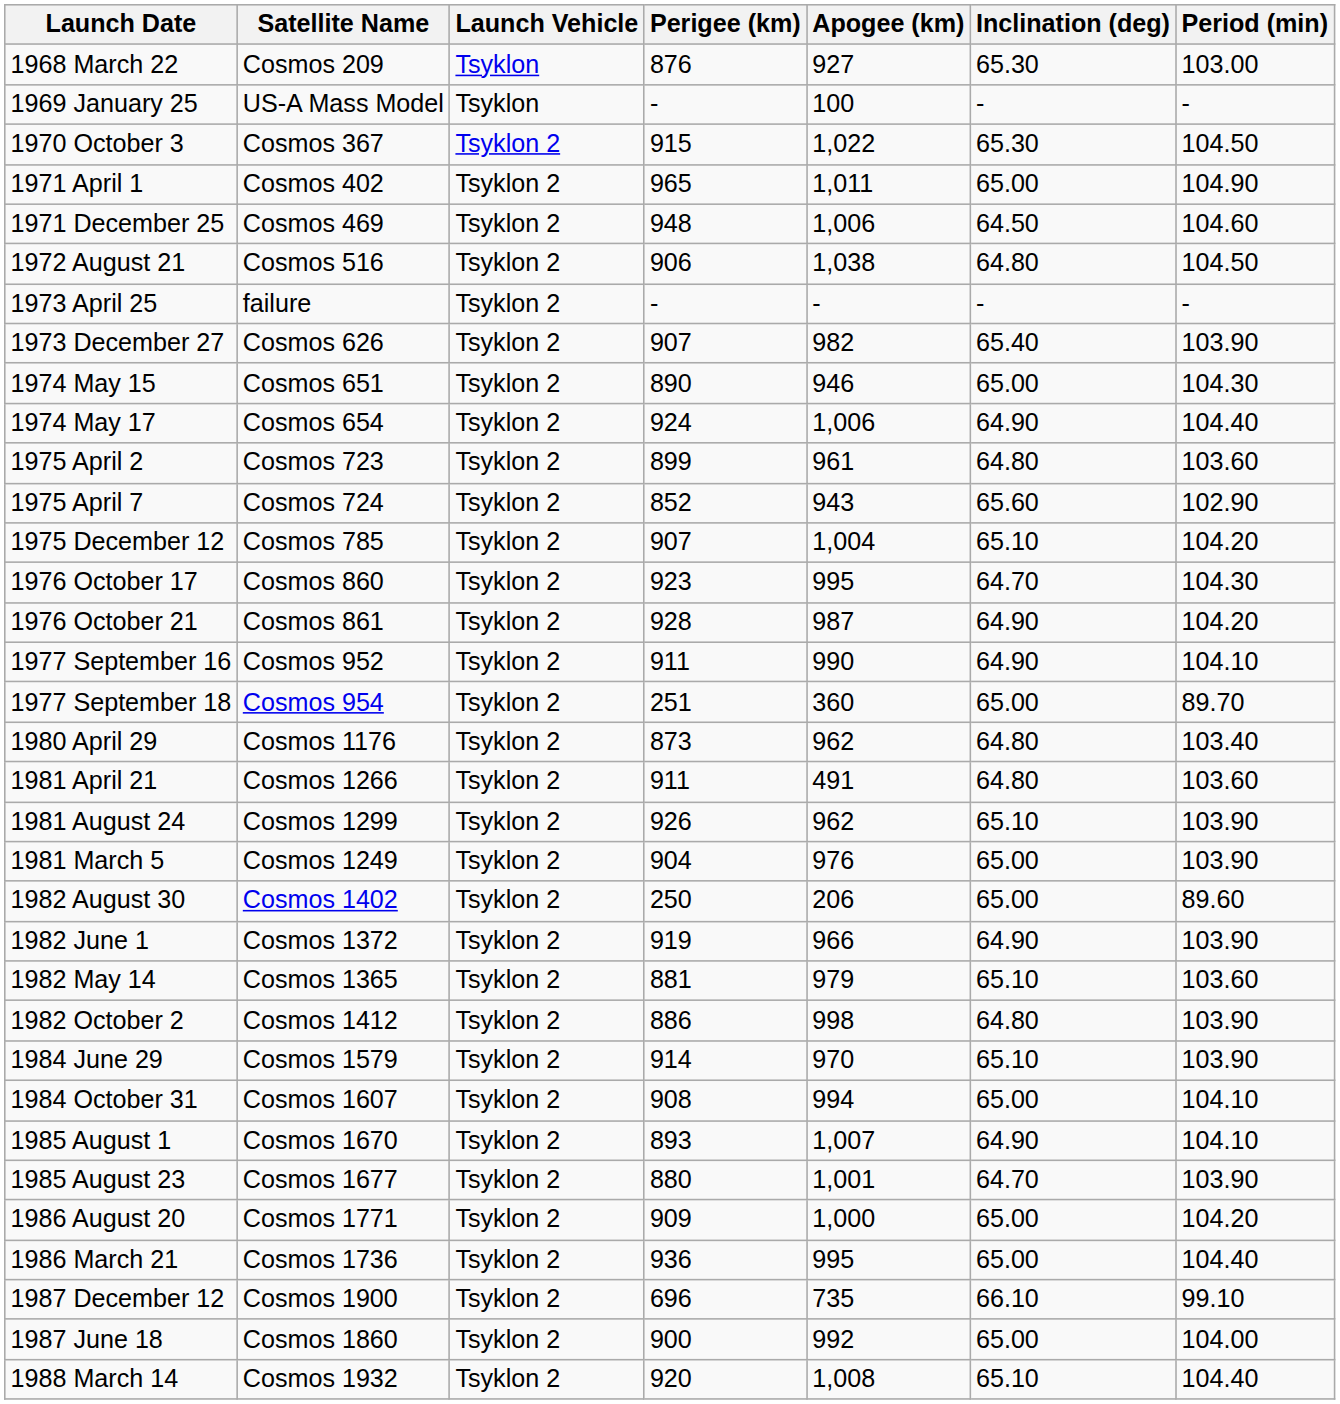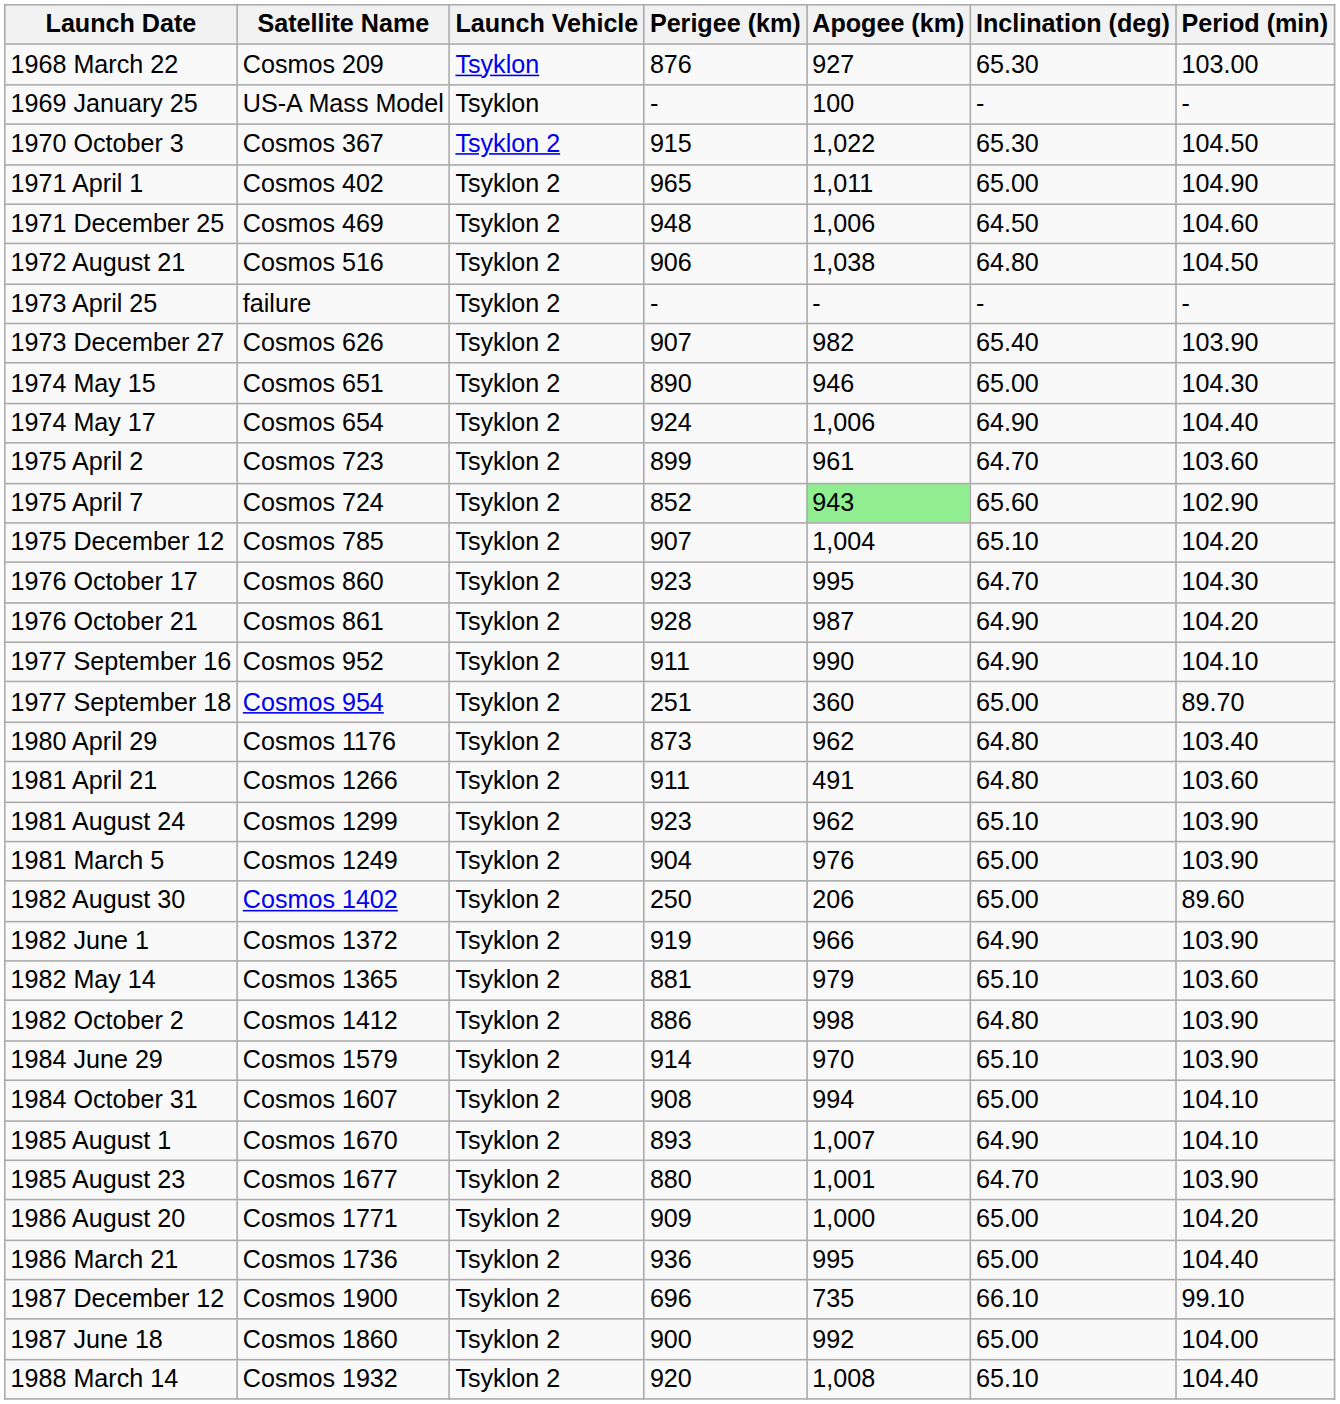 <table class="wikitable sortable">
 <tr>
 <th>Launch Date</th>
 <th>Satellite Name</th>
 <th>Launch Vehicle</th>
 <th>Perigee (km)</th>
 <th>Apogee (km)</th>
 <th>Inclination (deg)</th>
 <th>Period (min)</th>
 </tr>
 <tr>
 <td>1968 March 22</td>
 <td>Cosmos 209</td>
 <td><a href='#'>Tsyklon</a></td>
 <td>876</td>
 <td>927</td>
 <td>65.30</td>
 <td>103.00</td>
 </tr>
 <tr>
 <td>1969 January 25</td>
 <td>US-A Mass Model</td>
 <td>Tsyklon</td>
 <td>-</td>
 <td>100</td>
 <td>-</td>
 <td>-</td>
 </tr>
 <tr>
 <td>1970 October 3</td>
 <td>Cosmos 367</td>
 <td><a href='#'>Tsyklon 2</a></td>
 <td>915</td>
 <td>1,022</td>
 <td>65.30</td>
 <td>104.50</td>
 </tr>
 <tr>
 <td>1971 April 1</td>
 <td>Cosmos 402</td>
 <td>Tsyklon 2</td>
 <td>965</td>
 <td>1,011</td>
 <td>65.00</td>
 <td>104.90</td>
 </tr>
 <tr>
 <td>1971 December 25</td>
 <td>Cosmos 469</td>
 <td>Tsyklon 2</td>
 <td>948</td>
 <td>1,006</td>
 <td>64.50</td>
 <td>104.60</td>
 </tr>
 <tr>
 <td>1972 August 21</td>
 <td>Cosmos 516</td>
 <td>Tsyklon 2</td>
 <td>906</td>
 <td>1,038</td>
 <td>64.80</td>
 <td>104.50</td>
 </tr>
 <tr>
 <td>1973 April 25</td>
 <td>failure</td>
 <td>Tsyklon 2</td>
 <td>-</td>
 <td>-</td>
 <td>-</td>
 <td>-</td>
 </tr>
 <tr>
 <td>1973 December 27</td>
 <td>Cosmos 626</td>
 <td>Tsyklon 2</td>
 <td>907</td>
 <td>982</td>
 <td>65.40</td>
 <td>103.90</td>
 </tr>
 <tr>
 <td>1974 May 15</td>
 <td>Cosmos 651</td>
 <td>Tsyklon 2</td>
 <td>890</td>
 <td>946</td>
 <td>65.00</td>
 <td>104.30</td>
 </tr>
 <tr>
 <td>1974 May 17</td>
 <td>Cosmos 654</td>
 <td>Tsyklon 2</td>
 <td>924</td>
 <td>1,006</td>
 <td>64.90</td>
 <td>104.40</td>
 </tr>
 <tr>
 <td>1975 April 2</td>
 <td>Cosmos 723</td>
 <td>Tsyklon 2</td>
 <td>899</td>
 <td>961</td>
-<td>64.80</td>
+<td>64.70</td>
 <td>103.60</td>
 </tr>
 <tr>
 <td>1975 April 7</td>
 <td>Cosmos 724</td>
 <td>Tsyklon 2</td>
 <td>852</td>
-<td>943</td>
+<td style="background: lightgreen;">943</td>
 <td>65.60</td>
 <td>102.90</td>
 </tr>
 <tr>
 <td>1975 December 12</td>
 <td>Cosmos 785</td>
 <td>Tsyklon 2</td>
 <td>907</td>
 <td>1,004</td>
 <td>65.10</td>
 <td>104.20</td>
 </tr>
 <tr>
 <td>1976 October 17</td>
 <td>Cosmos 860</td>
 <td>Tsyklon 2</td>
 <td>923</td>
 <td>995</td>
 <td>64.70</td>
 <td>104.30</td>
 </tr>
 <tr>
 <td>1976 October 21</td>
 <td>Cosmos 861</td>
 <td>Tsyklon 2</td>
 <td>928</td>
 <td>987</td>
 <td>64.90</td>
 <td>104.20</td>
 </tr>
 <tr>
 <td>1977 September 16</td>
 <td>Cosmos 952</td>
 <td>Tsyklon 2</td>
 <td>911</td>
 <td>990</td>
 <td>64.90</td>
 <td>104.10</td>
 </tr>
 <tr>
 <td>1977 September 18</td>
 <td><a href='#'>Cosmos 954</a></td>
 <td>Tsyklon 2</td>
 <td>251</td>
 <td>360</td>
 <td>65.00</td>
 <td>89.70</td>
 </tr>
 <tr>
 <td>1980 April 29</td>
 <td>Cosmos 1176</td>
 <td>Tsyklon 2</td>
 <td>873</td>
 <td>962</td>
 <td>64.80</td>
 <td>103.40</td>
 </tr>
 <tr>
 <td>1981 April 21</td>
 <td>Cosmos 1266</td>
 <td>Tsyklon 2</td>
 <td>911</td>
 <td>491</td>
 <td>64.80</td>
 <td>103.60</td>
 </tr>
 <tr>
 <td>1981 August 24</td>
 <td>Cosmos 1299</td>
 <td>Tsyklon 2</td>
-<td>926</td>
+<td>923</td>
 <td>962</td>
 <td>65.10</td>
 <td>103.90</td>
 </tr>
 <tr>
 <td>1981 March 5</td>
 <td>Cosmos 1249</td>
 <td>Tsyklon 2</td>
 <td>904</td>
 <td>976</td>
 <td>65.00</td>
 <td>103.90</td>
 </tr>
 <tr>
 <td>1982 August 30</td>
 <td><a href='#'>Cosmos 1402</a></td>
 <td>Tsyklon 2</td>
 <td>250</td>
 <td>206</td>
 <td>65.00</td>
 <td>89.60</td>
 </tr>
 <tr>
 <td>1982 June 1</td>
 <td>Cosmos 1372</td>
 <td>Tsyklon 2</td>
 <td>919</td>
 <td>966</td>
 <td>64.90</td>
 <td>103.90</td>
 </tr>
 <tr>
 <td>1982 May 14</td>
 <td>Cosmos 1365</td>
 <td>Tsyklon 2</td>
 <td>881</td>
 <td>979</td>
 <td>65.10</td>
 <td>103.60</td>
 </tr>
 <tr>
 <td>1982 October 2</td>
 <td>Cosmos 1412</td>
 <td>Tsyklon 2</td>
 <td>886</td>
 <td>998</td>
 <td>64.80</td>
 <td>103.90</td>
 </tr>
 <tr>
 <td>1984 June 29</td>
 <td>Cosmos 1579</td>
 <td>Tsyklon 2</td>
 <td>914</td>
 <td>970</td>
 <td>65.10</td>
 <td>103.90</td>
 </tr>
 <tr>
 <td>1984 October 31</td>
 <td>Cosmos 1607</td>
 <td>Tsyklon 2</td>
 <td>908</td>
 <td>994</td>
 <td>65.00</td>
 <td>104.10</td>
 </tr>
 <tr>
 <td>1985 August 1</td>
 <td>Cosmos 1670</td>
 <td>Tsyklon 2</td>
 <td>893</td>
 <td>1,007</td>
 <td>64.90</td>
 <td>104.10</td>
 </tr>
 <tr>
 <td>1985 August 23</td>
 <td>Cosmos 1677</td>
 <td>Tsyklon 2</td>
 <td>880</td>
 <td>1,001</td>
 <td>64.70</td>
 <td>103.90</td>
 </tr>
 <tr>
 <td>1986 August 20</td>
 <td>Cosmos 1771</td>
 <td>Tsyklon 2</td>
 <td>909</td>
 <td>1,000</td>
 <td>65.00</td>
 <td>104.20</td>
 </tr>
 <tr>
 <td>1986 March 21</td>
 <td>Cosmos 1736</td>
 <td>Tsyklon 2</td>
 <td>936</td>
 <td>995</td>
 <td>65.00</td>
 <td>104.40</td>
 </tr>
 <tr>
 <td>1987 December 12</td>
 <td>Cosmos 1900</td>
 <td>Tsyklon 2</td>
 <td>696</td>
 <td>735</td>
 <td>66.10</td>
 <td>99.10</td>
 </tr>
 <tr>
 <td>1987 June 18</td>
 <td>Cosmos 1860</td>
 <td>Tsyklon 2</td>
 <td>900</td>
 <td>992</td>
 <td>65.00</td>
 <td>104.00</td>
 </tr>
 <tr>
 <td>1988 March 14</td>
 <td>Cosmos 1932</td>
 <td>Tsyklon 2</td>
 <td>920</td>
 <td>1,008</td>
 <td>65.10</td>
 <td>104.40</td>
 </tr>
 </table>
